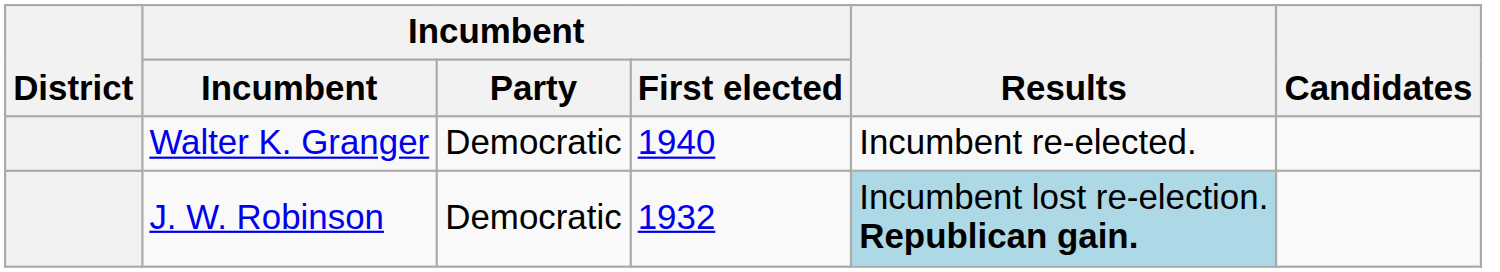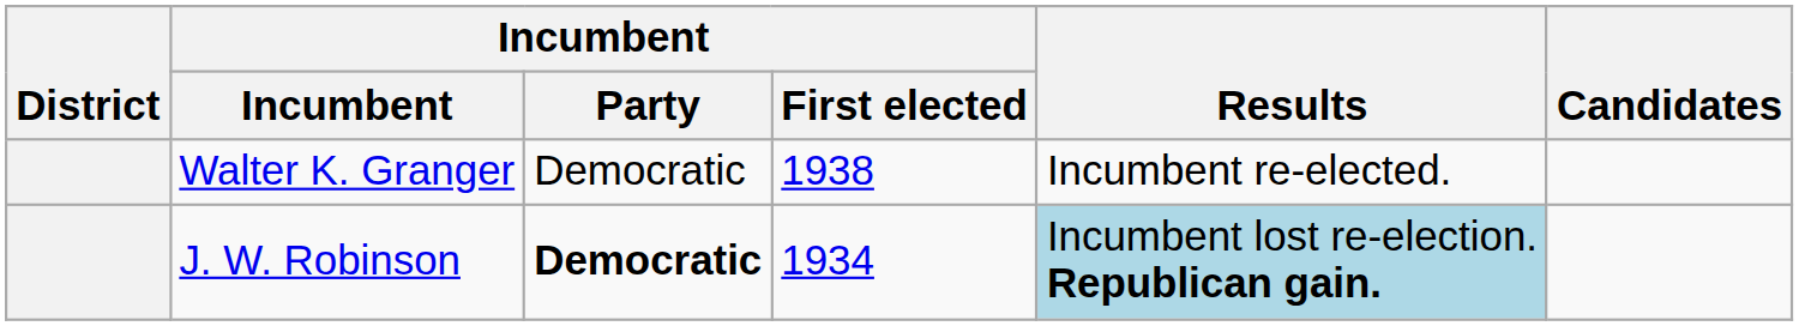 <table class=wikitable>
 <tr valign=bottom>
 <th rowspan=2>District</th>
 <th colspan=3>Incumbent</th>
 <th rowspan=2>Results</th>
 <th rowspan=2>Candidates</th>
 </tr>
 <tr>
 <th>Incumbent</th>
 <th>Party</th>
 <th>First elected</th>
 </tr>
 <tr>
 <th></th>
 <td><a href='#'>Walter K. Granger</a></td>
 <td>Democratic</td>
-<td><a href='#'>1940</a></td>
+<td><a href='#'>1938</a></td>
 <td>Incumbent re-elected.</td>
 <td nowrap></td>
 </tr>
 <tr>
 <th></th>
 <td><a href='#'>J. W. Robinson</a></td>
-<td>Democratic</td>
-<td><a href='#'>1932</a></td>
+<td><strong>Democratic</strong></td>
+<td><a href='#'>1934</a></td>
 <td style="background: lightblue;">Incumbent lost re-election.<br><strong>Republican gain.</strong></td>
 <td nowrap></td>
 </tr>
 </table>
